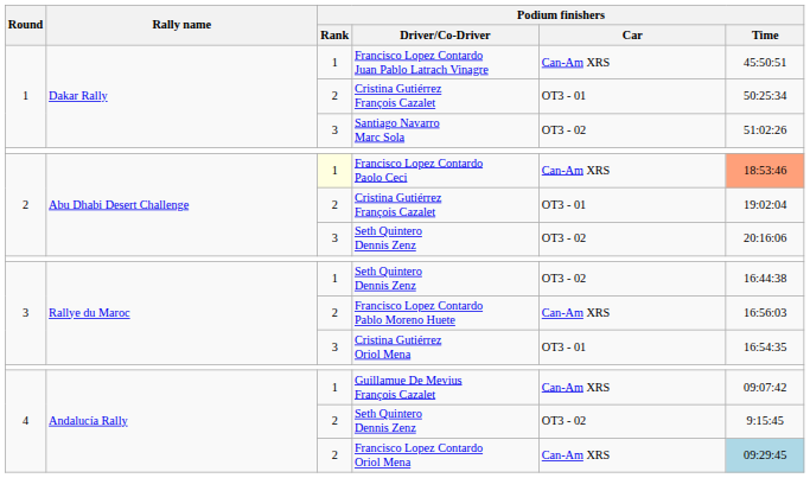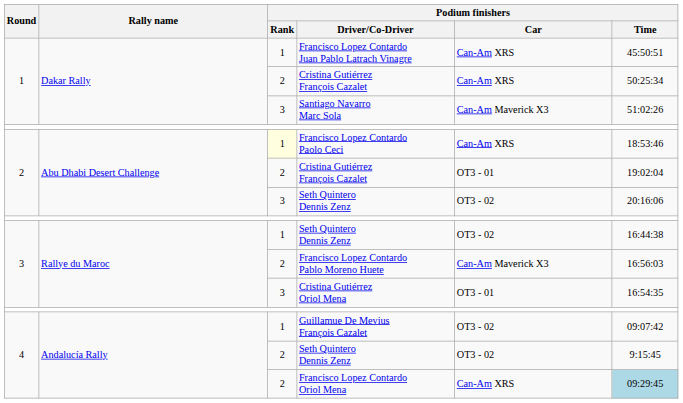 <table class="wikitable" style="font-size:85%;">
 <tr>
 <th rowspan=2>Round</th>
 <th style="width:22em" rowspan=2>Rally name</th>
 <th colspan=4>Podium finishers</th>
 </tr>
 <tr>
 <th>Rank</th>
 <th style="width:15em">Driver/Co-Driver</th>
 <th style="width:15em">Car</th>
 <th style="width:6em">Time</th>
 </tr>
 <tr>
 <td rowspan=3 align=center>1</td>
 <td rowspan=3> <a href='#'>Dakar Rally</a></td>
 <td align=center>1</td>
 <td> <a href='#'>Francisco Lopez Contardo</a> <br> <a href='#'>Juan Pablo Latrach Vinagre</a></td>
 <td><a href='#'>Can-Am</a> XRS</td>
 <td align=center>45:50:51</td>
 </tr>
 <tr>
 <td align=center>2</td>
 <td> <a href='#'>Cristina Gutiérrez</a> <br> <a href='#'>François Cazalet</a></td>
-<td>OT3 - 01</td>
+<td><a href='#'>Can-Am</a> XRS</td>
 <td align=center>50:25:34</td>
 </tr>
 <tr>
 <td align=center>3</td>
 <td> <a href='#'>Santiago Navarro</a> <br> <a href='#'>Marc Sola</a></td>
-<td>OT3 - 02</td>
+<td><a href='#'>Can-Am</a> Maverick X3</td>
 <td align=center>51:02:26</td>
 </tr>
 <tr style="background:white;">
 <td colspan=6></td>
 </tr>
 <tr>
 <td rowspan=3 align=center>2</td>
 <td rowspan=3> <a href='#'>Abu Dhabi Desert Challenge</a></td>
 <td align=center style="background: lightyellow;">1</td>
 <td> <a href='#'>Francisco Lopez Contardo</a> <br> <a href='#'>Paolo Ceci</a></td>
 <td><a href='#'>Can-Am</a> XRS</td>
-<td align=center style="background: lightsalmon;">18:53:46</td>
+<td align=center>18:53:46</td>
 </tr>
 <tr>
 <td align=center>2</td>
 <td> <a href='#'>Cristina Gutiérrez</a> <br> <a href='#'>François Cazalet</a></td>
 <td>OT3 - 01</td>
 <td align=center>19:02:04</td>
 </tr>
 <tr>
 <td align=center>3</td>
 <td> <a href='#'>Seth Quintero</a> <br> <a href='#'>Dennis Zenz</a></td>
 <td>OT3 - 02</td>
 <td align=center>20:16:06</td>
 </tr>
 <tr style="background:white;">
 <td colspan=6></td>
 </tr>
 <tr>
 <td rowspan=3 align=center>3</td>
 <td rowspan=3> <a href='#'>Rallye du Maroc</a></td>
 <td align=center>1</td>
 <td> <a href='#'>Seth Quintero</a> <br> <a href='#'>Dennis Zenz</a></td>
 <td>OT3 - 02</td>
 <td align=center>16:44:38</td>
 </tr>
 <tr>
 <td align=center>2</td>
 <td> <a href='#'>Francisco Lopez Contardo</a> <br> <a href='#'>Pablo Moreno Huete</a></td>
-<td><a href='#'>Can-Am</a> XRS</td>
+<td><a href='#'>Can-Am</a> Maverick X3</td>
 <td align=center>16:56:03</td>
 </tr>
 <tr>
 <td align=center>3</td>
 <td> <a href='#'>Cristina Gutiérrez</a> <br> <a href='#'>Oriol Mena</a></td>
 <td>OT3 - 01</td>
 <td align=center>16:54:35</td>
 </tr>
 <tr style="background:white;">
 <td colspan=6></td>
 </tr>
 <tr>
 <td rowspan="3" align="center">4</td>
 <td rowspan="3"> <a href='#'>Andalucía Rally</a></td>
 <td align=center>1</td>
 <td> <a href='#'>Guillamue De Mevius</a> <br> <a href='#'>François Cazalet</a></td>
-<td><a href='#'>Can-Am</a> XRS</td>
+<td>OT3 - 02</td>
 <td align=center>09:07:42</td>
 </tr>
 <tr>
 <td align=center>2</td>
 <td> <a href='#'>Seth Quintero</a> <br> <a href='#'>Dennis Zenz</a></td>
 <td>OT3 - 02</td>
 <td align=center>9:15:45</td>
 </tr>
 <tr>
 <td align=center>2</td>
 <td> <a href='#'>Francisco Lopez Contardo</a> <br> <a href='#'>Oriol Mena</a></td>
 <td><a href='#'>Can-Am</a> XRS</td>
 <td align=center style="background: lightblue;">09:29:45</td>
 </tr>
 </table>
